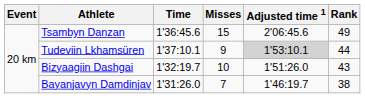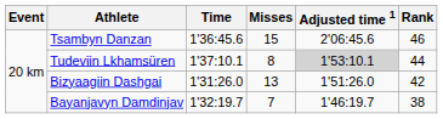 <table class="wikitable" style="font-size:90%">
 <tr>
 <th>Event</th>
 <th>Athlete</th>
 <th>Time</th>
 <th>Misses</th>
 <th>Adjusted time <sup>1</sup></th>
 <th>Rank</th>
 </tr>
 <tr>
 <td rowspan="4">20 km</td>
 <td><a href='#'>Tsambyn Danzan</a></td>
 <td align="center">1'36:45.6</td>
 <td align="center">15</td>
 <td align="center">2'06:45.6</td>
-<td align="center">49</td>
+<td align="center">46</td>
 </tr>
 <tr>
 <td><a href='#'>Tudeviin Lkhamsüren</a></td>
 <td align="center">1'37:10.1</td>
-<td align="center">9</td>
+<td align="center">8</td>
 <td align="center" style="background: lightgrey;">1'53:10.1</td>
 <td align="center">44</td>
 </tr>
 <tr>
 <td><a href='#'>Bizyaagiin Dashgai</a></td>
-<td align="center">1'32:19.7</td>
-<td align="center">10</td>
+<td align="center">1'31:26.0</td>
+<td align="center">13</td>
 <td align="center">1'51:26.0</td>
-<td align="center">43</td>
+<td align="center">42</td>
 </tr>
 <tr>
 <td><a href='#'>Bayanjavyn Damdinjav</a></td>
-<td align="center">1'31:26.0</td>
+<td align="center">1'32:19.7</td>
 <td align="center">7</td>
 <td align="center">1'46:19.7</td>
 <td align="center">38</td>
 </tr>
 </table>
